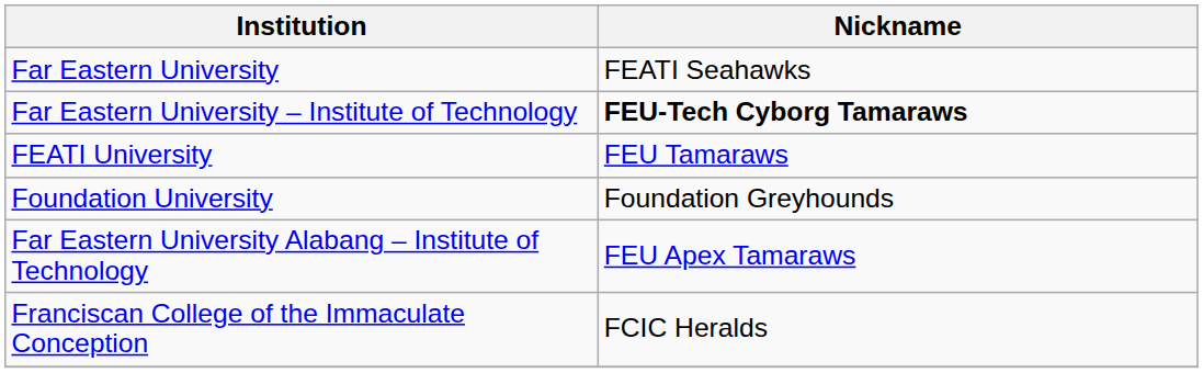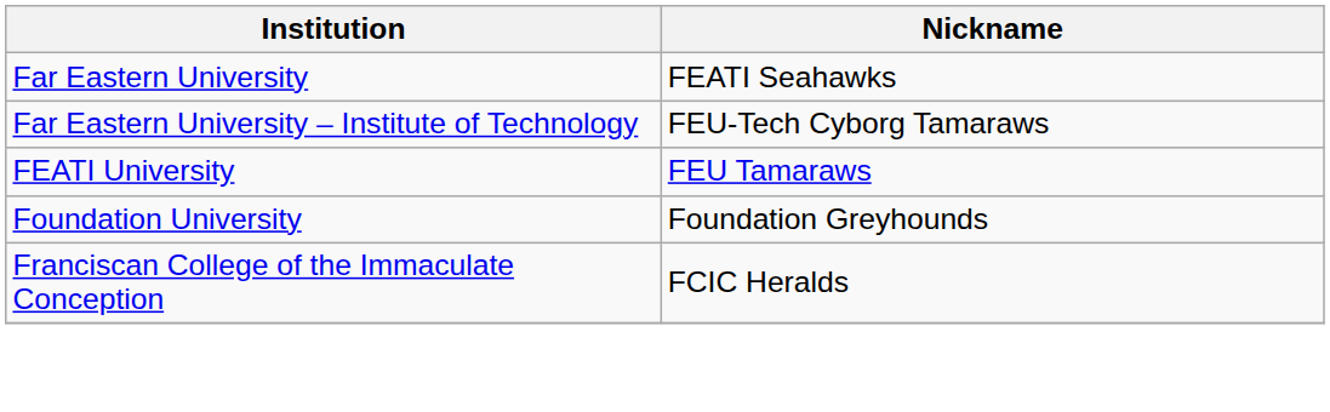 <table class="wikitable" style="width: 80%">
 <tr>
 <th width=7%>Institution</th>
 <th width=7%>Nickname</th>
 </tr>
 <tr>
 <td><a href='#'>Far Eastern University</a></td>
 <td>FEATI Seahawks</td>
 </tr>
 <tr>
 <td><a href='#'>Far Eastern University – Institute of Technology </a></td>
-<td><strong>FEU-Tech Cyborg Tamaraws</strong></td>
+<td>FEU-Tech Cyborg Tamaraws</td>
 </tr>
 <tr>
 <td><a href='#'>FEATI University</a></td>
 <td><a href='#'>FEU Tamaraws</a></td>
 </tr>
 <tr>
 <td><a href='#'>Foundation University</a></td>
 <td>Foundation Greyhounds</td>
 </tr>
 <tr>
-<td><a href='#'>Far Eastern University Alabang – Institute of Technology </a></td>
-<td><a href='#'>FEU Apex Tamaraws</a></td>
-</tr>
-<tr>
 <td><a href='#'>Franciscan College of the Immaculate Conception</a></td>
 <td>FCIC Heralds</td>
 </tr>
 <tr>
 </tr>
 </table>
